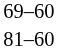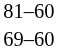 <table style="text-align:center">
 <tr>
 <th width=200></th>
 <th width=100></th>
 <th width=200></th>
 </tr>
 <tr>
 <td align=right><strong></strong></td>
-<td align=center>69–60</td>
+<td align=center>81–60</td>
 <td align=left></td>
 </tr>
 <tr>
 <td align=right><strong></strong></td>
-<td align=center>81–60</td>
+<td align=center>69–60</td>
 <td align=left></td>
 </tr>
 </table>
